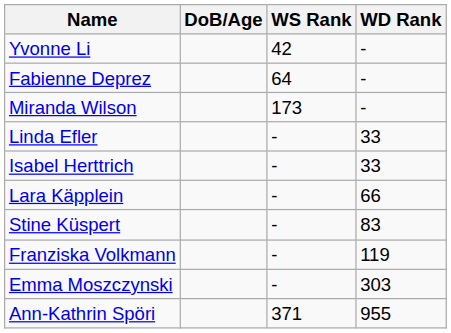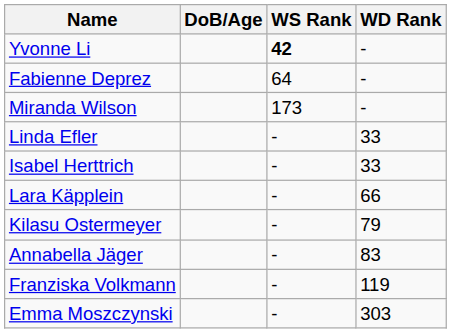 <table class="wikitable" style="text-align: left; font-size:95%;">
 <tr>
 <th>Name</th>
 <th>DoB/Age</th>
 <th>WS Rank</th>
 <th>WD Rank</th>
 </tr>
 <tr>
 <td><a href='#'>Yvonne Li</a></td>
 <td></td>
-<td>42</td>
+<td><strong>42</strong></td>
 <td>-</td>
 </tr>
 <tr>
 <td><a href='#'>Fabienne Deprez</a></td>
 <td></td>
 <td>64</td>
 <td>-</td>
 </tr>
 <tr>
 <td><a href='#'>Miranda Wilson</a></td>
 <td></td>
 <td>173</td>
 <td>-</td>
 </tr>
 <tr>
 <td><a href='#'>Linda Efler</a></td>
 <td></td>
 <td>-</td>
 <td>33</td>
 </tr>
 <tr>
 <td><a href='#'>Isabel Herttrich</a></td>
 <td></td>
 <td>-</td>
 <td>33</td>
 </tr>
 <tr>
 <td><a href='#'>Lara Käpplein</a></td>
 <td></td>
 <td>-</td>
 <td>66</td>
 </tr>
 <tr>
-<td><a href='#'>Stine Küspert</a></td>
+<td><a href='#'>Kilasu Ostermeyer</a></td>
+<td></td>
+<td>-</td>
+<td>79</td>
+</tr>
+<tr>
+<td><a href='#'>Annabella Jäger</a></td>
 <td></td>
 <td>-</td>
 <td>83</td>
 </tr>
 <tr>
 <td><a href='#'>Franziska Volkmann</a></td>
 <td></td>
 <td>-</td>
 <td>119</td>
 </tr>
 <tr>
 <td><a href='#'>Emma Moszczynski</a></td>
 <td></td>
 <td>-</td>
 <td>303</td>
 </tr>
-<tr>
-<td><a href='#'>Ann-Kathrin Spöri</a></td>
-<td></td>
-<td>371</td>
-<td>955</td>
-</tr>
 </table>
